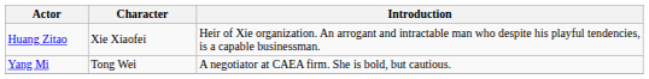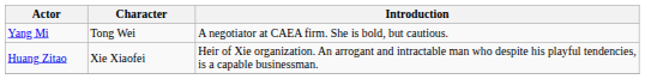 <table class="wikitable">
 <tr>
 <th style="width:13%">Actor</th>
 <th style="width:17%">Character</th>
 <th>Introduction</th>
 </tr>
 <tr>
+<td><a href='#'>Yang Mi</a></td>
+<td>Tong Wei</td>
+<td>A negotiator at CAEA firm. She is bold, but cautious.</td>
+</tr>
+<tr>
 <td><a href='#'>Huang Zitao</a></td>
 <td>Xie Xiaofei</td>
 <td>Heir of Xie organization. An arrogant and intractable man who despite his playful tendencies, is a capable businessman.</td>
 </tr>
 <tr>
-<td><a href='#'>Yang Mi</a></td>
-<td>Tong Wei</td>
-<td>A negotiator at CAEA firm. She is bold, but cautious.</td>
-</tr>
-<tr>
 </tr>
 </table>
